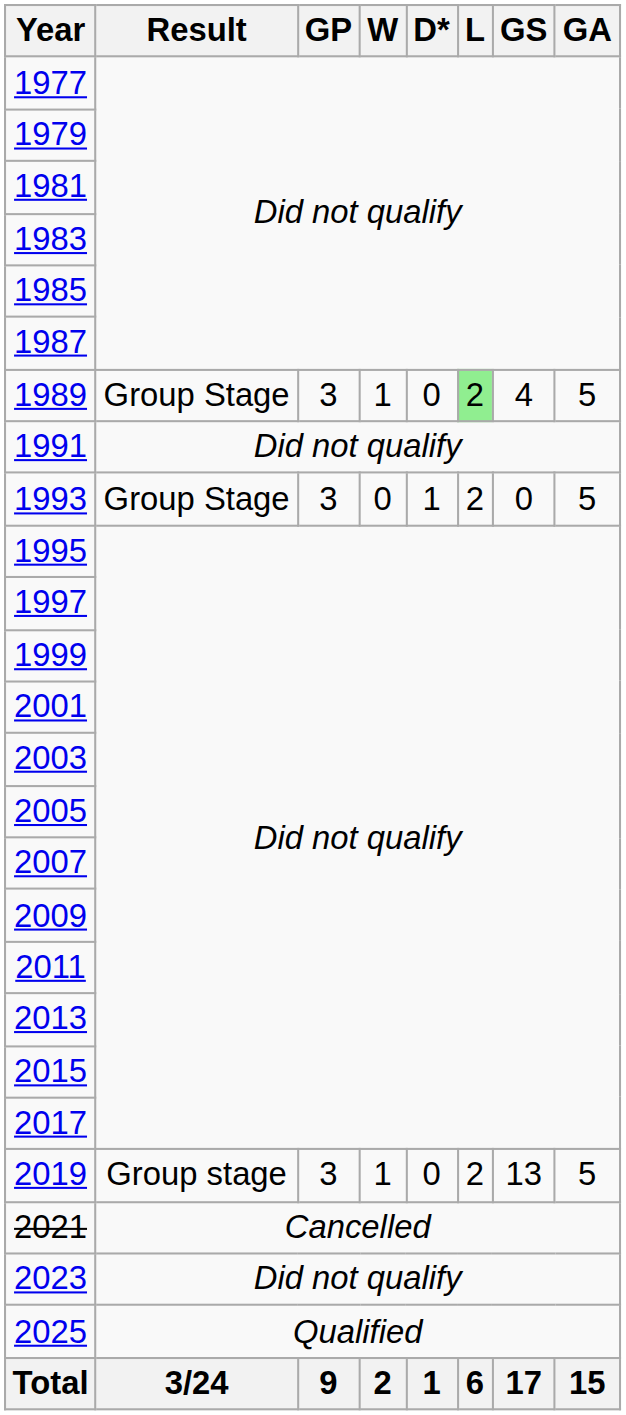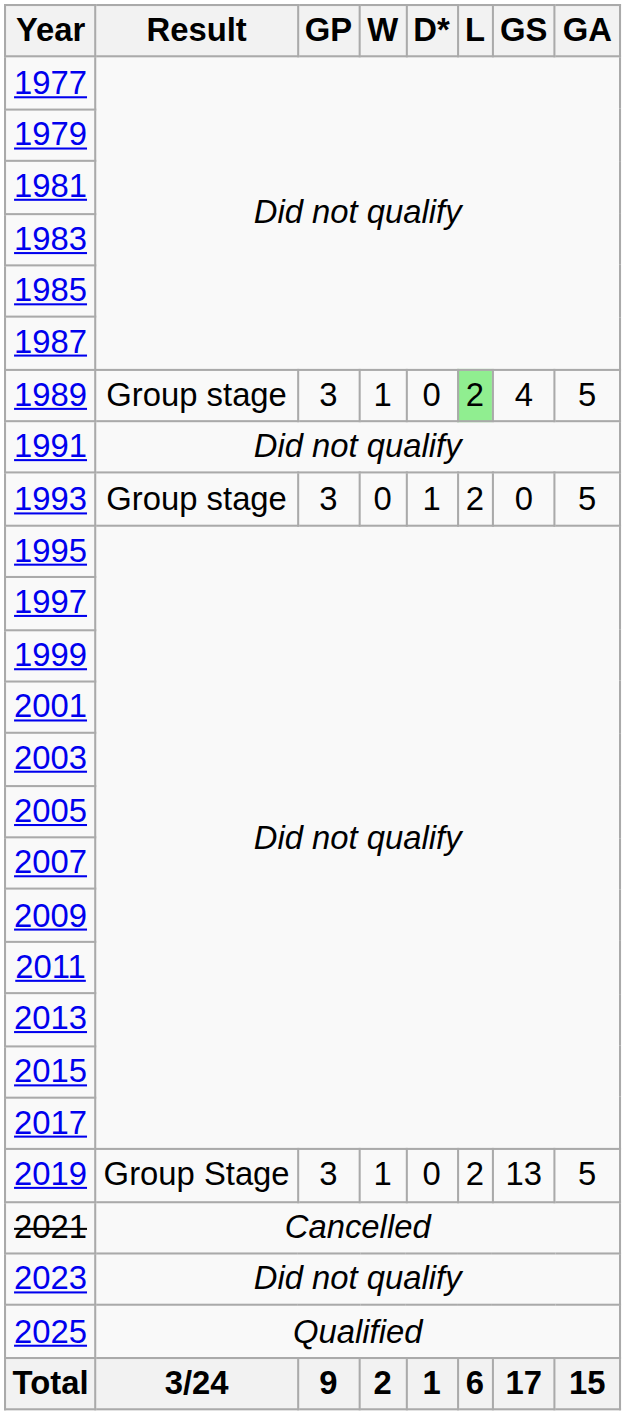 <table class="wikitable" style="text-align: center;">
 <tr>
 <th>Year</th>
 <th>Result</th>
 <th>GP</th>
 <th>W</th>
 <th>D*</th>
 <th>L</th>
 <th>GS</th>
 <th>GA</th>
 </tr>
 <tr>
 <td> <a href='#'>1977</a></td>
 <td colspan="7" rowspan="6"><em>Did not qualify</em></td>
 </tr>
 <tr>
 <td> <a href='#'>1979</a></td>
 </tr>
 <tr>
 <td> <a href='#'>1981</a></td>
 </tr>
 <tr>
 <td> <a href='#'>1983</a></td>
 </tr>
 <tr>
 <td> <a href='#'>1985</a></td>
 </tr>
 <tr>
 <td> <a href='#'>1987</a></td>
 </tr>
 <tr>
 <td> <a href='#'>1989</a></td>
-<td>Group Stage</td>
+<td>Group stage</td>
 <td>3</td>
 <td>1</td>
 <td>0</td>
 <td style="background: lightgreen;">2</td>
 <td>4</td>
 <td>5</td>
 </tr>
 <tr>
 <td> <a href='#'>1991</a></td>
 <td colspan="7"><em>Did not qualify</em></td>
 </tr>
 <tr>
 <td> <a href='#'>1993</a></td>
-<td>Group Stage</td>
+<td>Group stage</td>
 <td>3</td>
 <td>0</td>
 <td>1</td>
 <td>2</td>
 <td>0</td>
 <td>5</td>
 </tr>
 <tr>
 <td> <a href='#'>1995</a></td>
 <td colspan="7" rowspan="12"><em>Did not qualify</em></td>
 </tr>
 <tr>
 <td> <a href='#'>1997</a></td>
 </tr>
 <tr>
 <td> <a href='#'>1999</a></td>
 </tr>
 <tr>
 <td> <a href='#'>2001</a></td>
 </tr>
 <tr>
 <td> <a href='#'>2003</a></td>
 </tr>
 <tr>
 <td> <a href='#'>2005</a></td>
 </tr>
 <tr>
 <td> <a href='#'>2007</a></td>
 </tr>
 <tr>
 <td> <a href='#'>2009</a></td>
 </tr>
 <tr>
 <td> <a href='#'>2011</a></td>
 </tr>
 <tr>
 <td> <a href='#'>2013</a></td>
 </tr>
 <tr>
 <td> <a href='#'>2015</a></td>
 </tr>
 <tr>
 <td> <a href='#'>2017</a></td>
 </tr>
 <tr>
 <td> <a href='#'>2019</a></td>
-<td>Group stage</td>
+<td>Group Stage</td>
 <td>3</td>
 <td>1</td>
 <td>0</td>
 <td>2</td>
 <td>13</td>
 <td>5</td>
 </tr>
 <tr>
 <td> <s>2021</s></td>
 <td colspan="7"><em>Cancelled</em></td>
 </tr>
 <tr>
 <td> <a href='#'>2023</a></td>
 <td colspan="7"><em>Did not qualify</em></td>
 </tr>
 <tr>
 <td> <a href='#'>2025</a></td>
 <td colspan="7"><em>Qualified</em></td>
 </tr>
 <tr>
 <th><strong>Total</strong></th>
 <th><strong>3/24</strong></th>
 <th><strong>9</strong></th>
 <th><strong>2</strong></th>
 <th><strong>1</strong></th>
 <th><strong>6</strong></th>
 <th><strong>17</strong></th>
 <th><strong>15</strong></th>
 </tr>
 </table>
